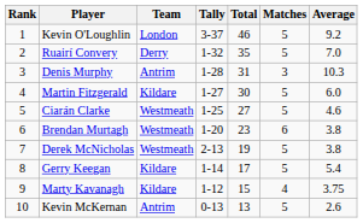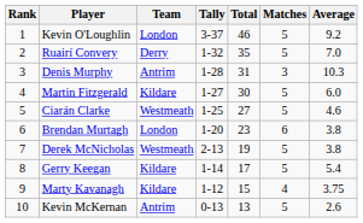 <table class="wikitable">
 <tr>
 <th>Rank</th>
 <th>Player</th>
 <th>Team</th>
 <th>Tally</th>
 <th>Total</th>
 <th>Matches</th>
 <th>Average</th>
 </tr>
 <tr>
 <td rowspan=1 align=center>1</td>
 <td>Kevin O'Loughlin</td>
 <td><a href='#'>London</a></td>
 <td align=center>3-37</td>
 <td align=center>46</td>
 <td align=center>5</td>
 <td align=center>9.2</td>
 </tr>
 <tr>
 <td rowspan=1 align=center>2</td>
 <td><a href='#'>Ruairí Convery</a></td>
 <td><a href='#'>Derry</a></td>
 <td align=center>1-32</td>
 <td align=center>35</td>
 <td align=center>5</td>
 <td align=center>7.0</td>
 </tr>
 <tr>
 <td rowspan=1 align=center>3</td>
 <td><a href='#'>Denis Murphy</a></td>
 <td><a href='#'>Antrim</a></td>
 <td align=center>1-28</td>
 <td align=center>31</td>
 <td align=center>3</td>
 <td align=center>10.3</td>
 </tr>
 <tr>
 <td rowspan=1 align=center>4</td>
 <td><a href='#'>Martin Fitzgerald</a></td>
 <td><a href='#'>Kildare</a></td>
 <td align=center>1-27</td>
 <td align=center>30</td>
 <td align=center>5</td>
 <td align=center>6.0</td>
 </tr>
 <tr>
 <td rowspan=1 align=center>5</td>
 <td><a href='#'>Ciarán Clarke</a></td>
 <td><a href='#'>Westmeath</a></td>
 <td align=center>1-25</td>
 <td align=center>27</td>
 <td align=center>5</td>
 <td align=center>4.6</td>
 </tr>
 <tr>
 <td rowspan=1 align=center>6</td>
 <td><a href='#'>Brendan Murtagh</a></td>
-<td><a href='#'>Westmeath</a></td>
+<td><a href='#'>London</a></td>
 <td align=center>1-20</td>
 <td align=center>23</td>
 <td align=center>6</td>
 <td align=center>3.8</td>
 </tr>
 <tr>
 <td rowspan=1 align=center>7</td>
 <td><a href='#'>Derek McNicholas</a></td>
 <td><a href='#'>Westmeath</a></td>
 <td align=center>2-13</td>
 <td align=center>19</td>
 <td align=center>5</td>
 <td align=center>3.8</td>
 </tr>
 <tr>
 <td rowspan=1 align=center>8</td>
 <td><a href='#'>Gerry Keegan</a></td>
 <td><a href='#'>Kildare</a></td>
 <td align=center>1-14</td>
 <td align=center>17</td>
 <td align=center>5</td>
 <td align=center>5.4</td>
 </tr>
 <tr>
 <td rowspan=1 align=center>9</td>
 <td><a href='#'>Marty Kavanagh</a></td>
 <td><a href='#'>Kildare</a></td>
 <td align=center>1-12</td>
 <td align=center>15</td>
 <td align=center>4</td>
 <td align=center>3.75</td>
 </tr>
 <tr>
 <td rowspan=1 align=center>10</td>
 <td>Kevin McKernan</td>
 <td><a href='#'>Antrim</a></td>
 <td align=center>0-13</td>
 <td align=center>13</td>
 <td align=center>5</td>
 <td align=center>2.6</td>
 </tr>
 </table>
